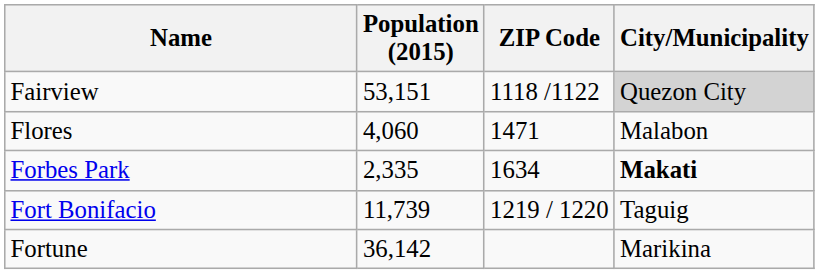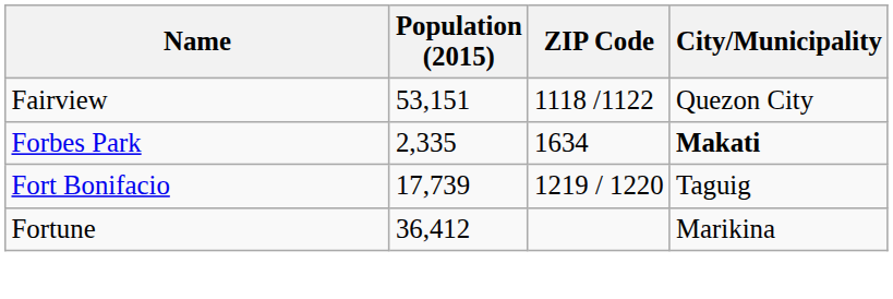 <table class="wikitable sortable">
 <tr>
 <th style="width: 220px;">Name</th>
 <th>Population<br>(2015)</th>
 <th>ZIP Code</th>
 <th>City/Municipality</th>
 </tr>
 <tr>
 <td>Fairview</td>
 <td>53,151</td>
 <td>1118 /1122</td>
-<td style="background: lightgrey;">Quezon City</td>
-</tr>
-<tr>
-<td>Flores</td>
-<td>4,060</td>
-<td>1471</td>
-<td>Malabon</td>
+<td>Quezon City</td>
 </tr>
 <tr>
 <td><a href='#'>Forbes Park</a></td>
 <td>2,335</td>
 <td>1634</td>
 <td><strong>Makati</strong></td>
 </tr>
 <tr>
 <td><a href='#'>Fort Bonifacio</a></td>
-<td>11,739</td>
+<td>17,739</td>
 <td>1219 / 1220</td>
 <td>Taguig</td>
 </tr>
 <tr>
 <td>Fortune</td>
-<td>36,142</td>
+<td>36,412</td>
 <td></td>
 <td>Marikina</td>
 </tr>
 </table>
